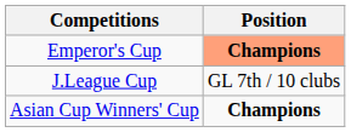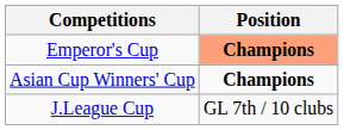 <table class="wikitable" style="text-align:center;">
 <tr>
 <th>Competitions</th>
 <th>Position</th>
 </tr>
 <tr>
 <td><a href='#'>Emperor's Cup</a></td>
 <td style="background: lightsalmon;"><strong>Champions</strong></td>
 </tr>
 <tr>
+<td><a href='#'>Asian Cup Winners' Cup</a></td>
+<td><strong>Champions</strong></td>
+</tr>
+<tr>
 <td><a href='#'>J.League Cup</a></td>
 <td>GL 7th / 10 clubs</td>
 </tr>
-<tr>
-<td><a href='#'>Asian Cup Winners' Cup</a></td>
-<td><strong>Champions</strong></td>
-</tr>
 </table>
